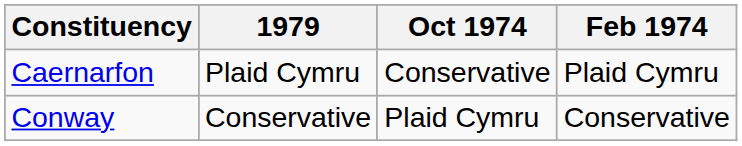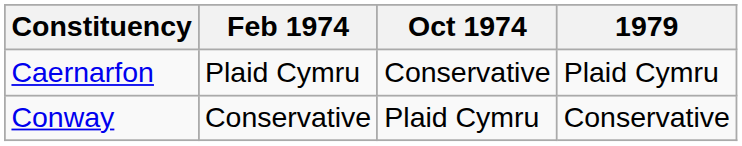 <table class="wikitable">
 <tr>
 <th>Constituency</th>
+<th>Feb 1974</th>
+<th>Oct 1974</th>
 <th>1979</th>
-<th>Oct 1974</th>
-<th>Feb 1974</th>
 </tr>
 <tr>
 <td><a href='#'>Caernarfon</a></td>
 <td bgcolor=>Plaid Cymru</td>
 <td bgcolor=>Conservative</td>
 <td bgcolor=>Plaid Cymru</td>
 </tr>
 <tr>
 <td><a href='#'>Conway</a></td>
 <td bgcolor=>Conservative</td>
 <td bgcolor=>Plaid Cymru</td>
 <td bgcolor=>Conservative</td>
 </tr>
 </table>
